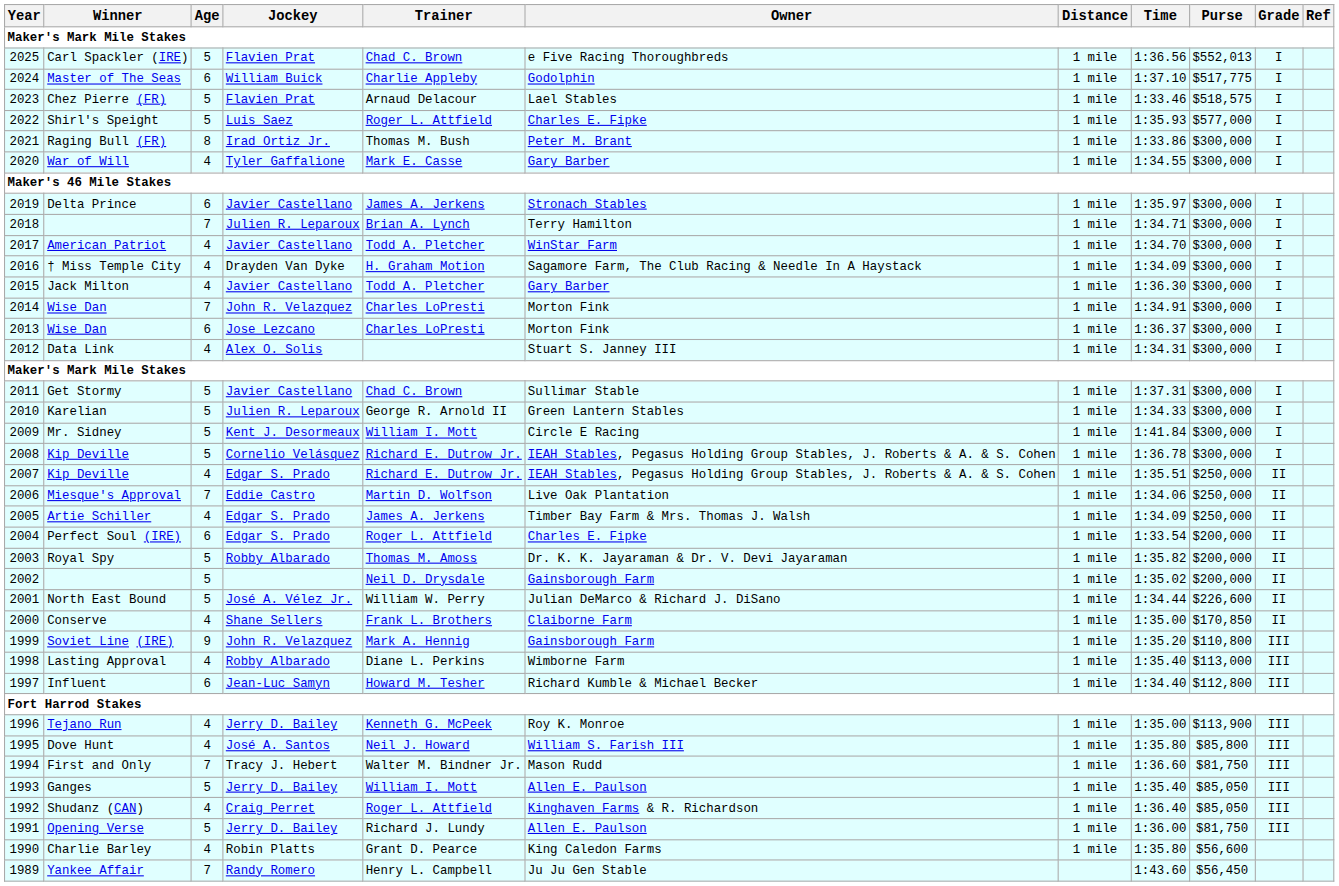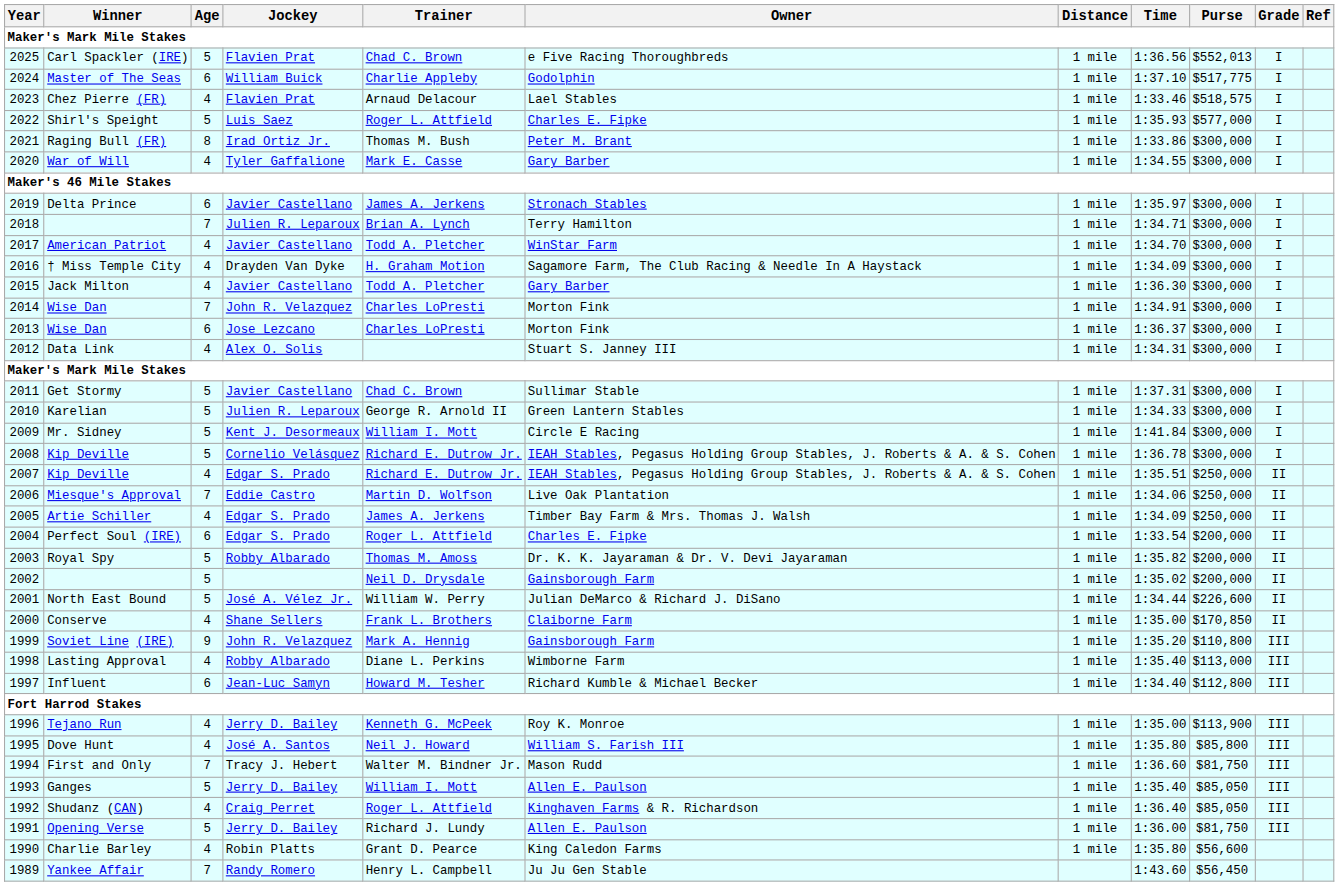 <table class="wikitable sortable">
 <tr>
 <th>Year</th>
 <th>Winner</th>
 <th>Age</th>
 <th>Jockey</th>
 <th>Trainer</th>
 <th>Owner</th>
 <th>Distance</th>
 <th>Time</th>
 <th>Purse</th>
 <th>Grade</th>
 <th>Ref</th>
 </tr>
 <tr style="font-size:90%; background-color:white">
 <td align="left" colspan=11><strong>Maker's Mark Mile Stakes</strong></td>
 </tr>
 <tr style="font-size:90%; background-color:lightcyan">
 <td align="center">2025</td>
 <td>Carl Spackler (<a href='#'>IRE</a>)</td>
 <td align="center">5</td>
 <td><a href='#'>Flavien Prat</a></td>
 <td><a href='#'>Chad C. Brown</a></td>
 <td>e Five Racing Thoroughbreds</td>
 <td align="center">1 mile</td>
 <td align="center">1:36.56</td>
 <td align="center">$552,013</td>
 <td align="center">I</td>
 <td></td>
 </tr>
 <tr style="font-size:90%; background-color:lightcyan">
 <td align="center">2024</td>
 <td><a href='#'>Master of The Seas</a></td>
 <td align="center">6</td>
 <td><a href='#'>William Buick</a></td>
 <td><a href='#'>Charlie Appleby</a></td>
 <td><a href='#'>Godolphin</a></td>
 <td align="center">1 mile</td>
 <td align="center">1:37.10</td>
 <td align="center">$517,775</td>
 <td align="center">I</td>
 <td></td>
 </tr>
 <tr style="font-size:90%; background-color:lightcyan">
 <td align="center">2023</td>
 <td>Chez Pierre <a href='#'>(FR)</a></td>
-<td align="center">5</td>
+<td align="center">4</td>
 <td><a href='#'>Flavien Prat</a></td>
 <td>Arnaud Delacour</td>
 <td>Lael Stables</td>
 <td align="center">1 mile</td>
 <td align="center">1:33.46</td>
 <td align="center">$518,575</td>
 <td align="center">I</td>
 <td></td>
 </tr>
 <tr style="font-size:90%; background-color:lightcyan">
 <td align="center">2022</td>
 <td>Shirl's Speight</td>
 <td align="center">5</td>
 <td><a href='#'>Luis Saez</a></td>
 <td><a href='#'>Roger L. Attfield</a></td>
 <td><a href='#'>Charles E. Fipke</a></td>
 <td align="center">1 mile</td>
 <td align="center">1:35.93</td>
 <td align="center">$577,000</td>
 <td align="center">I</td>
 <td></td>
 </tr>
 <tr style="font-size:90%; background-color:lightcyan">
 <td align="center">2021</td>
 <td>Raging Bull <a href='#'>(FR)</a></td>
 <td align="center">8</td>
 <td><a href='#'>Irad Ortiz Jr.</a></td>
 <td>Thomas M. Bush</td>
 <td><a href='#'>Peter M. Brant</a></td>
 <td align="center">1 mile</td>
 <td align="center">1:33.86</td>
 <td align="center">$300,000</td>
 <td align="center">I</td>
 <td></td>
 </tr>
 <tr style="font-size:90%; background-color:lightcyan">
 <td align=center>2020</td>
 <td><a href='#'>War of Will</a></td>
 <td align=center>4</td>
 <td><a href='#'>Tyler Gaffalione</a></td>
 <td><a href='#'>Mark E. Casse</a></td>
 <td><a href='#'>Gary Barber</a></td>
 <td align=center>1 mile</td>
 <td align=center>1:34.55</td>
 <td align=center>$300,000</td>
 <td align=center>I</td>
 <td></td>
 </tr>
 <tr style="font-size:90%; background-color:white">
 <td align="left" colspan=11><strong>Maker's 46 Mile Stakes</strong></td>
 </tr>
 <tr style="font-size:90%; background-color:lightcyan">
 <td align=center>2019</td>
 <td>Delta Prince</td>
 <td align=center>6</td>
 <td><a href='#'>Javier Castellano</a></td>
 <td><a href='#'>James A. Jerkens</a></td>
 <td><a href='#'>Stronach Stables</a></td>
 <td align=center>1 mile</td>
 <td align=center>1:35.97</td>
 <td align=center>$300,000</td>
 <td align=center>I</td>
 <td></td>
 </tr>
 <tr style="font-size:90%; background-color:lightcyan">
 <td align=center>2018</td>
 <td></td>
 <td align=center>7</td>
 <td><a href='#'>Julien R. Leparoux</a></td>
 <td><a href='#'>Brian A. Lynch</a></td>
 <td>Terry Hamilton</td>
 <td align=center>1 mile</td>
 <td align=center>1:34.71</td>
 <td align=center>$300,000</td>
 <td align=center>I</td>
 <td></td>
 </tr>
 <tr style="font-size:90%; background-color:lightcyan">
 <td align=center>2017</td>
 <td><a href='#'>American Patriot</a></td>
 <td align=center>4</td>
 <td><a href='#'>Javier Castellano</a></td>
 <td><a href='#'>Todd A. Pletcher</a></td>
 <td><a href='#'>WinStar Farm</a></td>
 <td align=center>1 mile</td>
 <td align=center>1:34.70</td>
 <td align=center>$300,000</td>
 <td align=center>I</td>
 <td></td>
 </tr>
 <tr style="font-size:90%; background-color:lightcyan">
 <td align=center>2016</td>
 <td>† Miss Temple City</td>
 <td align=center>4</td>
 <td>Drayden Van Dyke</td>
 <td><a href='#'>H. Graham Motion</a></td>
 <td>Sagamore Farm, The Club Racing & Needle In A Haystack</td>
 <td align=center>1 mile</td>
 <td align=center>1:34.09</td>
 <td align=center>$300,000</td>
 <td align=center>I</td>
 <td></td>
 </tr>
 <tr style="font-size:90%; background-color:lightcyan">
 <td align=center>2015</td>
 <td>Jack Milton</td>
 <td align=center>4</td>
 <td><a href='#'>Javier Castellano</a></td>
 <td><a href='#'>Todd A. Pletcher</a></td>
 <td><a href='#'>Gary Barber</a></td>
 <td align=center>1 mile</td>
 <td align=center>1:36.30</td>
 <td align=center>$300,000</td>
 <td align=center>I</td>
 <td></td>
 </tr>
 <tr style="font-size:90%; background-color:lightcyan">
 <td align=center>2014</td>
 <td><a href='#'>Wise Dan</a></td>
 <td align=center>7</td>
 <td><a href='#'>John R. Velazquez</a></td>
 <td><a href='#'>Charles LoPresti</a></td>
 <td>Morton Fink</td>
 <td align=center>1 mile</td>
 <td align=center>1:34.91</td>
 <td align=center>$300,000</td>
 <td align=center>I</td>
 <td></td>
 </tr>
 <tr style="font-size:90%; background-color:lightcyan">
 <td align=center>2013</td>
 <td><a href='#'>Wise Dan</a></td>
 <td align=center>6</td>
 <td><a href='#'>Jose Lezcano</a></td>
 <td><a href='#'>Charles LoPresti</a></td>
 <td>Morton Fink</td>
 <td align=center>1 mile</td>
 <td align=center>1:36.37</td>
 <td align=center>$300,000</td>
 <td align=center>I</td>
 <td></td>
 </tr>
 <tr style="font-size:90%; background-color:lightcyan">
 <td align=center>2012</td>
 <td>Data Link</td>
 <td align=center>4</td>
 <td><a href='#'>Alex O. Solis</a></td>
 <td></td>
 <td>Stuart S. Janney III</td>
 <td align=center>1 mile</td>
 <td align=center>1:34.31</td>
 <td align=center>$300,000</td>
 <td align=center>I</td>
 <td></td>
 </tr>
 <tr style="font-size:90%; background-color:white">
 <td align="left" colspan=11><strong>Maker's Mark Mile Stakes</strong></td>
 </tr>
 <tr style="font-size:90%; background-color:lightcyan">
 <td align=center>2011</td>
 <td>Get Stormy</td>
 <td align=center>5</td>
 <td><a href='#'>Javier Castellano</a></td>
 <td><a href='#'>Chad C. Brown</a></td>
 <td>Sullimar Stable</td>
 <td align=center>1 mile</td>
 <td align=center>1:37.31</td>
 <td align=center>$300,000</td>
 <td align=center>I</td>
 <td></td>
 </tr>
 <tr style="font-size:90%; background-color:lightcyan">
 <td align=center>2010</td>
 <td>Karelian</td>
 <td align=center>5</td>
 <td><a href='#'>Julien R. Leparoux</a></td>
 <td>George R. Arnold II</td>
 <td>Green Lantern Stables</td>
 <td align=center>1 mile</td>
 <td align=center>1:34.33</td>
 <td align=center>$300,000</td>
 <td align=center>I</td>
 <td></td>
 </tr>
 <tr style="font-size:90%; background-color:lightcyan">
 <td align=center>2009</td>
 <td>Mr. Sidney</td>
 <td align=center>5</td>
 <td><a href='#'>Kent J. Desormeaux</a></td>
 <td><a href='#'>William I. Mott</a></td>
 <td>Circle E Racing</td>
 <td align=center>1 mile</td>
 <td align=center>1:41.84</td>
 <td align=center>$300,000</td>
 <td align=center>I</td>
 <td></td>
 </tr>
 <tr style="font-size:90%; background-color:lightcyan">
 <td align=center>2008</td>
 <td><a href='#'>Kip Deville</a></td>
 <td align=center>5</td>
 <td><a href='#'>Cornelio Velásquez</a></td>
 <td><a href='#'>Richard E. Dutrow Jr.</a></td>
 <td><a href='#'>IEAH Stables</a>, Pegasus Holding Group Stables, J. Roberts & A. & S. Cohen</td>
 <td align=center>1 mile</td>
 <td align=center>1:36.78</td>
 <td align=center>$300,000</td>
 <td align=center>I</td>
 <td></td>
 </tr>
 <tr style="font-size:90%; background-color:lightcyan">
 <td align=center>2007</td>
 <td><a href='#'>Kip Deville</a></td>
 <td align=center>4</td>
 <td><a href='#'>Edgar S. Prado</a></td>
 <td><a href='#'>Richard E. Dutrow Jr.</a></td>
 <td><a href='#'>IEAH Stables</a>, Pegasus Holding Group Stables, J. Roberts & A. & S. Cohen</td>
 <td align=center>1 mile</td>
 <td align=center>1:35.51</td>
 <td align=center>$250,000</td>
 <td align=center>II</td>
 <td></td>
 </tr>
 <tr style="font-size:90%; background-color:lightcyan">
 <td align=center>2006</td>
 <td><a href='#'>Miesque's Approval</a></td>
 <td align=center>7</td>
 <td><a href='#'>Eddie Castro</a></td>
 <td><a href='#'>Martin D. Wolfson</a></td>
 <td>Live Oak Plantation</td>
 <td align=center>1 mile</td>
 <td align=center>1:34.06</td>
 <td align=center>$250,000</td>
 <td align=center>II</td>
 <td></td>
 </tr>
 <tr style="font-size:90%; background-color:lightcyan">
 <td align=center>2005</td>
 <td><a href='#'>Artie Schiller</a></td>
 <td align=center>4</td>
 <td><a href='#'>Edgar S. Prado</a></td>
 <td><a href='#'>James A. Jerkens</a></td>
 <td>Timber Bay Farm & Mrs. Thomas J. Walsh</td>
 <td align=center>1 mile</td>
 <td align=center>1:34.09</td>
 <td align=center>$250,000</td>
 <td align=center>II</td>
 <td></td>
 </tr>
 <tr style="font-size:90%; background-color:lightcyan">
 <td align=center>2004</td>
 <td>Perfect Soul <a href='#'>(IRE)</a></td>
 <td align=center>6</td>
 <td><a href='#'>Edgar S. Prado</a></td>
 <td><a href='#'>Roger L. Attfield</a></td>
 <td><a href='#'>Charles E. Fipke</a></td>
 <td align=center>1 mile</td>
 <td align=center>1:33.54</td>
 <td align=center>$200,000</td>
 <td align=center>II</td>
 <td></td>
 </tr>
 <tr style="font-size:90%; background-color:lightcyan">
 <td align=center>2003</td>
 <td>Royal Spy</td>
 <td align=center>5</td>
 <td><a href='#'>Robby Albarado</a></td>
 <td><a href='#'>Thomas M. Amoss</a></td>
 <td>Dr. K. K. Jayaraman & Dr. V. Devi Jayaraman</td>
 <td align=center>1 mile</td>
 <td align=center>1:35.82</td>
 <td align=center>$200,000</td>
 <td align=center>II</td>
 <td></td>
 </tr>
 <tr style="font-size:90%; background-color:lightcyan">
 <td align=center>2002</td>
 <td></td>
 <td align=center>5</td>
 <td></td>
 <td><a href='#'>Neil D. Drysdale</a></td>
 <td><a href='#'>Gainsborough Farm</a></td>
 <td align=center>1 mile</td>
 <td align=center>1:35.02</td>
 <td align=center>$200,000</td>
 <td align=center>II</td>
 <td></td>
 </tr>
 <tr style="font-size:90%; background-color:lightcyan">
 <td align=center>2001</td>
 <td>North East Bound</td>
 <td align=center>5</td>
 <td><a href='#'>José A. Vélez Jr.</a></td>
 <td>William W. Perry</td>
 <td>Julian DeMarco & Richard J. DiSano</td>
 <td align=center>1 mile</td>
 <td align=center>1:34.44</td>
 <td align=center>$226,600</td>
 <td align=center>II</td>
 <td></td>
 </tr>
 <tr style="font-size:90%; background-color:lightcyan">
 <td align=center>2000</td>
 <td>Conserve</td>
 <td align=center>4</td>
 <td><a href='#'>Shane Sellers</a></td>
 <td><a href='#'>Frank L. Brothers</a></td>
 <td><a href='#'>Claiborne Farm</a></td>
 <td align=center>1 mile</td>
 <td align=center>1:35.00</td>
 <td align=center>$170,850</td>
 <td align=center>II</td>
 <td></td>
 </tr>
 <tr style="font-size:90%; background-color:lightcyan">
 <td align=center>1999</td>
 <td><a href='#'>Soviet Line</a> <a href='#'>(IRE)</a></td>
 <td align=center>9</td>
 <td><a href='#'>John R. Velazquez</a></td>
 <td><a href='#'>Mark A. Hennig</a></td>
 <td><a href='#'>Gainsborough Farm</a></td>
 <td align=center>1 mile</td>
 <td align=center>1:35.20</td>
 <td align=center>$110,800</td>
 <td align=center>III</td>
 <td></td>
 </tr>
 <tr style="font-size:90%; background-color:lightcyan">
 <td align=center>1998</td>
 <td>Lasting Approval</td>
 <td align=center>4</td>
 <td><a href='#'>Robby Albarado</a></td>
 <td>Diane L. Perkins</td>
 <td>Wimborne Farm</td>
 <td align=center>1 mile</td>
 <td align=center>1:35.40</td>
 <td align=center>$113,000</td>
 <td align=center>III</td>
 <td></td>
 </tr>
 <tr style="font-size:90%; background-color:lightcyan">
 <td align=center>1997</td>
 <td>Influent</td>
 <td align=center>6</td>
 <td><a href='#'>Jean-Luc Samyn</a></td>
 <td><a href='#'>Howard M. Tesher</a></td>
 <td>Richard Kumble & Michael Becker</td>
 <td align=center>1 mile</td>
 <td align=center>1:34.40</td>
 <td align=center>$112,800</td>
 <td align=center>III</td>
 <td></td>
 </tr>
 <tr style="font-size:90%; background-color:white">
 <td align="left" colspan=11><strong>Fort Harrod Stakes</strong></td>
 </tr>
 <tr style="font-size:90%; background-color:lightcyan">
 <td align=center>1996</td>
 <td><a href='#'>Tejano Run</a></td>
 <td align=center>4</td>
 <td><a href='#'>Jerry D. Bailey</a></td>
 <td><a href='#'>Kenneth G. McPeek</a></td>
 <td>Roy K. Monroe</td>
 <td align=center>1 mile</td>
 <td align=center>1:35.00</td>
 <td align=center>$113,900</td>
 <td align=center>III</td>
 <td></td>
 </tr>
 <tr style="font-size:90%; background-color:lightcyan">
 <td align=center>1995</td>
 <td>Dove Hunt</td>
 <td align=center>4</td>
 <td><a href='#'>José A. Santos</a></td>
 <td><a href='#'>Neil J. Howard</a></td>
 <td><a href='#'>William S. Farish III</a></td>
 <td align=center>1 mile</td>
 <td align=center>1:35.80</td>
 <td align=center>$85,800</td>
 <td align=center>III</td>
 <td></td>
 </tr>
 <tr style="font-size:90%; background-color:lightcyan">
 <td align=center>1994</td>
 <td>First and Only</td>
 <td align=center>7</td>
 <td>Tracy J. Hebert</td>
 <td>Walter M. Bindner Jr.</td>
 <td>Mason Rudd</td>
 <td align=center>1 mile</td>
 <td align=center>1:36.60</td>
 <td align=center>$81,750</td>
 <td align=center>III</td>
 <td></td>
 </tr>
 <tr style="font-size:90%; background-color:lightcyan">
 <td align=center>1993</td>
 <td>Ganges</td>
 <td align=center>5</td>
 <td><a href='#'>Jerry D. Bailey</a></td>
 <td><a href='#'>William I. Mott</a></td>
 <td><a href='#'>Allen E. Paulson</a></td>
 <td align=center>1 mile</td>
 <td align=center>1:35.40</td>
 <td align=center>$85,050</td>
 <td align=center>III</td>
 <td></td>
 </tr>
 <tr style="font-size:90%; background-color:lightcyan">
 <td align=center>1992</td>
 <td>Shudanz (<a href='#'>CAN</a>)</td>
 <td align=center>4</td>
 <td><a href='#'>Craig Perret</a></td>
 <td><a href='#'>Roger L. Attfield</a></td>
 <td><a href='#'>Kinghaven Farms</a> & R. Richardson</td>
 <td align=center>1 mile</td>
 <td align=center>1:36.40</td>
 <td align=center>$85,050</td>
 <td align=center>III</td>
 <td></td>
 </tr>
 <tr style="font-size:90%; background-color:lightcyan">
 <td align=center>1991</td>
 <td><a href='#'>Opening Verse</a></td>
 <td align=center>5</td>
 <td><a href='#'>Jerry D. Bailey</a></td>
 <td>Richard J. Lundy</td>
 <td><a href='#'>Allen E. Paulson</a></td>
 <td align=center>1 mile</td>
 <td align=center>1:36.00</td>
 <td align=center>$81,750</td>
 <td align=center>III</td>
 <td></td>
 </tr>
 <tr style="font-size:90%; background-color:lightcyan">
 <td align=center>1990</td>
 <td>Charlie Barley</td>
 <td align=center>4</td>
 <td>Robin Platts</td>
 <td>Grant D. Pearce</td>
 <td>King Caledon Farms</td>
 <td align=center>1 mile</td>
 <td align=center>1:35.80</td>
 <td align=center>$56,600</td>
 <td align=center></td>
 <td></td>
 </tr>
 <tr style="font-size:90%; background-color:lightcyan">
 <td align=center>1989</td>
 <td><a href='#'>Yankee Affair</a></td>
 <td align=center>7</td>
 <td><a href='#'>Randy Romero</a></td>
 <td>Henry L. Campbell</td>
 <td>Ju Ju Gen Stable</td>
 <td align=center></td>
 <td align=center>1:43.60</td>
 <td align=center>$56,450</td>
 <td align=center></td>
 <td></td>
 </tr>
 </table>
